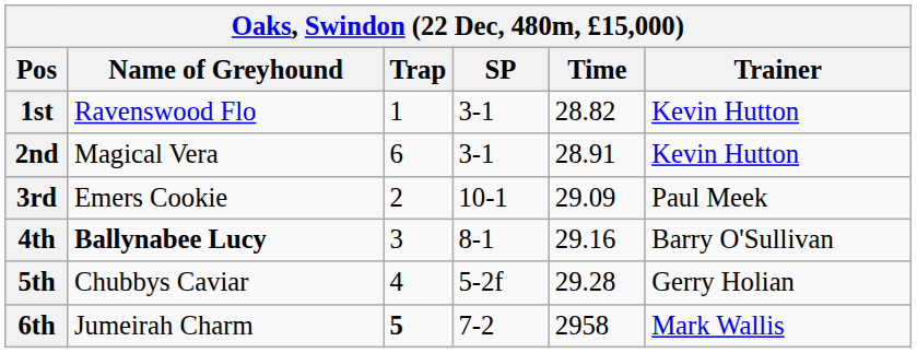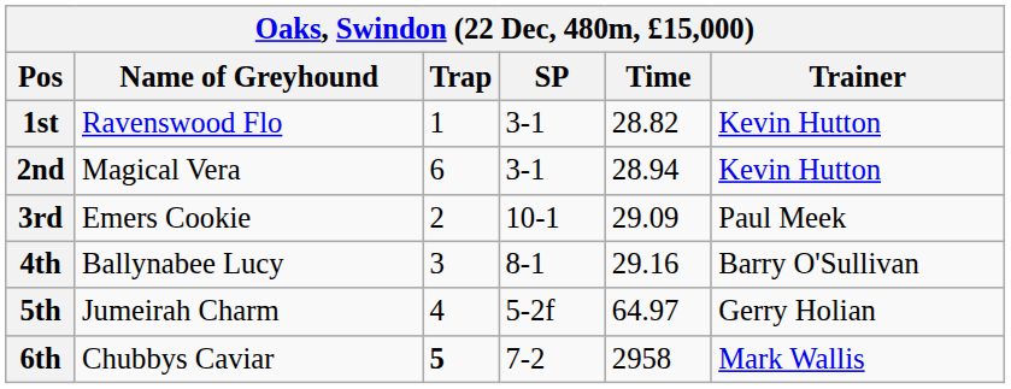 <table class="wikitable">
 <tr>
 <th colspan="6"><a href='#'>Oaks</a>, <a href='#'>Swindon</a> (22 Dec, 480m, £15,000)</th>
 </tr>
 <tr>
 <th width=30>Pos</th>
 <th width=180>Name of Greyhound</th>
 <th width=30>Trap</th>
 <th width=50>SP</th>
 <th width=50>Time</th>
 <th width=150>Trainer</th>
 </tr>
 <tr>
 <th>1st</th>
 <td><a href='#'>Ravenswood Flo</a></td>
 <td>1</td>
 <td>3-1</td>
 <td>28.82</td>
 <td><a href='#'>Kevin Hutton</a></td>
 </tr>
 <tr>
 <th>2nd</th>
 <td>Magical Vera</td>
 <td>6</td>
 <td>3-1</td>
-<td>28.91</td>
+<td>28.94</td>
 <td><a href='#'>Kevin Hutton</a></td>
 </tr>
 <tr>
 <th>3rd</th>
 <td>Emers Cookie</td>
 <td>2</td>
 <td>10-1</td>
 <td>29.09</td>
 <td>Paul Meek</td>
 </tr>
 <tr>
 <th>4th</th>
-<td><strong>Ballynabee Lucy</strong></td>
+<td>Ballynabee Lucy</td>
 <td>3</td>
 <td>8-1</td>
 <td>29.16</td>
 <td>Barry O'Sullivan</td>
 </tr>
 <tr>
 <th>5th</th>
-<td>Chubbys Caviar</td>
+<td>Jumeirah Charm</td>
 <td>4</td>
 <td>5-2f</td>
-<td>29.28</td>
+<td>64.97</td>
 <td>Gerry Holian</td>
 </tr>
 <tr>
 <th>6th</th>
-<td>Jumeirah Charm</td>
+<td>Chubbys Caviar</td>
 <td><strong>5</strong></td>
 <td>7-2</td>
 <td>2958</td>
 <td><a href='#'>Mark Wallis</a></td>
 </tr>
 </table>
